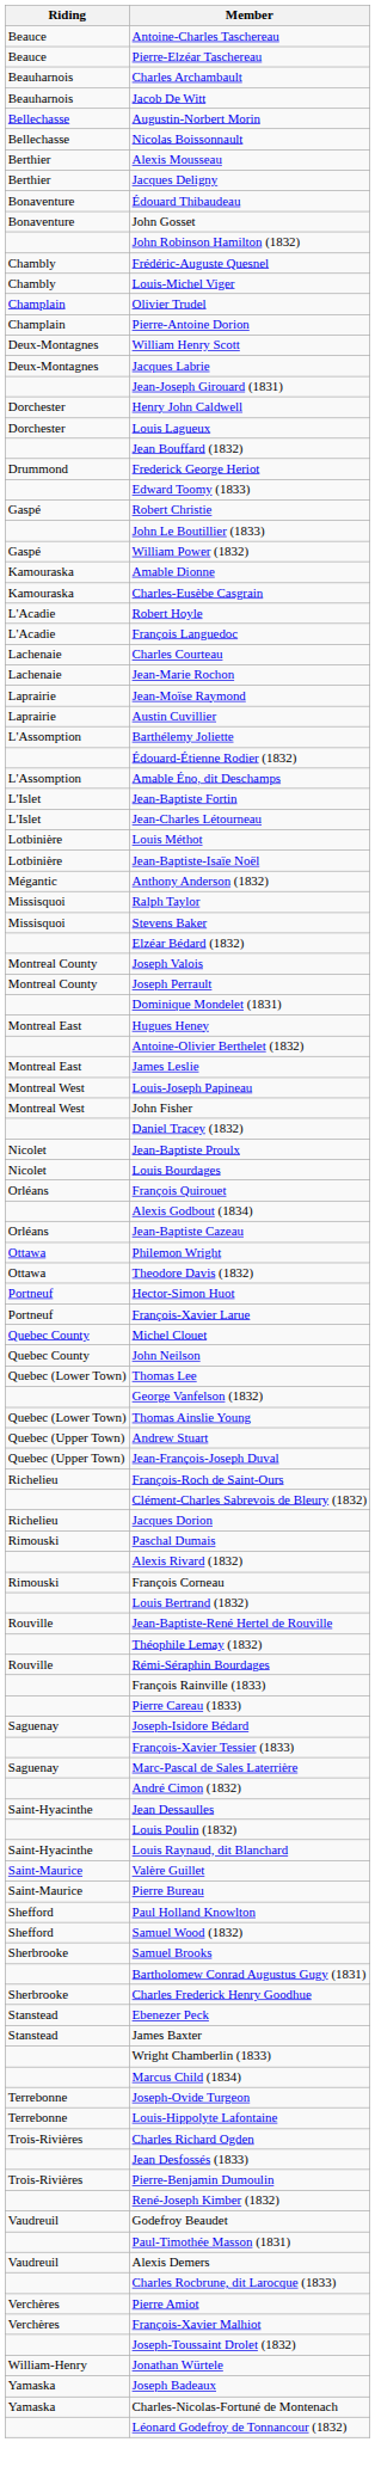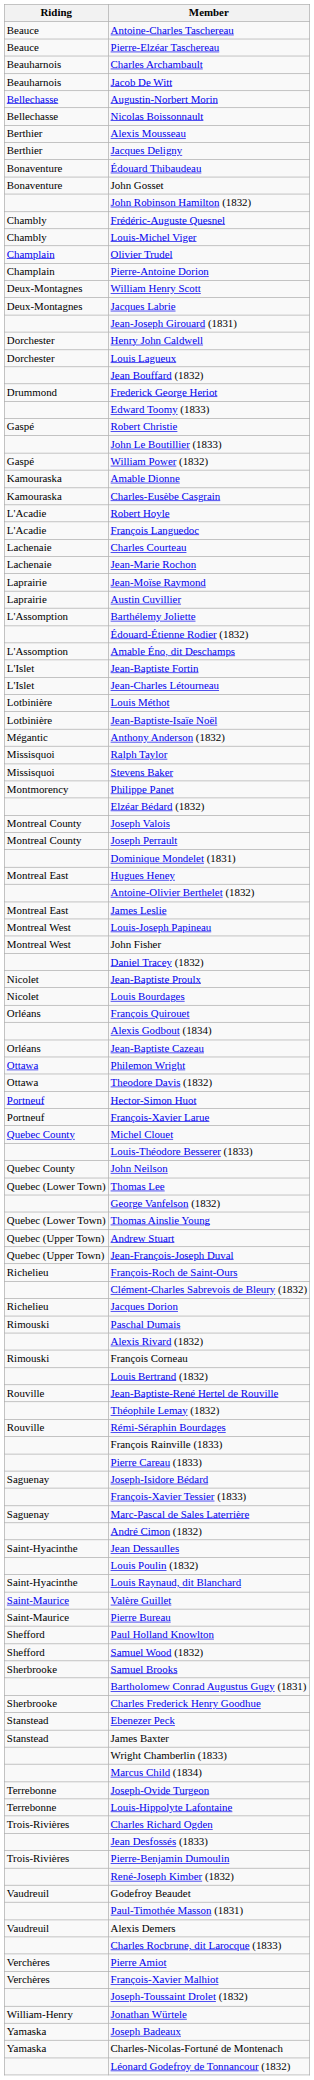 <table class="wikitable">
 <tr>
 <th>Riding</th>
 <th>Member</th>
 </tr>
 <tr>
 <td>Beauce </td>
 <td><a href='#'>Antoine-Charles Taschereau</a></td>
 </tr>
 <tr>
 <td>Beauce </td>
 <td><a href='#'>Pierre-Elzéar Taschereau</a></td>
 </tr>
 <tr>
 <td>Beauharnois </td>
 <td><a href='#'>Charles Archambault</a></td>
 </tr>
 <tr>
 <td>Beauharnois </td>
 <td><a href='#'>Jacob De Witt</a></td>
 </tr>
 <tr>
 <td><a href='#'>Bellechasse</a></td>
 <td><a href='#'>Augustin-Norbert Morin</a></td>
 </tr>
 <tr>
 <td>Bellechasse </td>
 <td><a href='#'>Nicolas Boissonnault</a></td>
 </tr>
 <tr>
 <td>Berthier </td>
 <td><a href='#'>Alexis Mousseau</a></td>
 </tr>
 <tr>
 <td>Berthier </td>
 <td><a href='#'>Jacques Deligny</a></td>
 </tr>
 <tr>
 <td>Bonaventure </td>
 <td><a href='#'>Édouard Thibaudeau</a></td>
 </tr>
 <tr>
 <td>Bonaventure </td>
 <td>John Gosset </td>
 </tr>
 <tr>
 <td></td>
 <td><a href='#'>John Robinson Hamilton</a> (1832)</td>
 </tr>
 <tr>
 <td>Chambly </td>
 <td><a href='#'>Frédéric-Auguste Quesnel</a></td>
 </tr>
 <tr>
 <td>Chambly </td>
 <td><a href='#'>Louis-Michel Viger</a></td>
 </tr>
 <tr>
 <td><a href='#'>Champlain</a></td>
 <td><a href='#'>Olivier Trudel</a></td>
 </tr>
 <tr>
 <td>Champlain </td>
 <td><a href='#'>Pierre-Antoine Dorion</a></td>
 </tr>
 <tr>
 <td>Deux-Montagnes </td>
 <td><a href='#'>William Henry Scott</a></td>
 </tr>
 <tr>
 <td>Deux-Montagnes </td>
 <td><a href='#'>Jacques Labrie</a></td>
 </tr>
 <tr>
 <td></td>
 <td><a href='#'>Jean-Joseph Girouard</a> (1831)</td>
 </tr>
 <tr>
 <td>Dorchester</td>
 <td><a href='#'>Henry John Caldwell</a></td>
 </tr>
 <tr>
 <td>Dorchester</td>
 <td><a href='#'>Louis Lagueux</a></td>
 </tr>
 <tr>
 <td></td>
 <td><a href='#'>Jean Bouffard</a> (1832)</td>
 </tr>
 <tr>
 <td>Drummond</td>
 <td><a href='#'>Frederick George Heriot</a></td>
 </tr>
 <tr>
 <td></td>
 <td><a href='#'>Edward Toomy</a> (1833)</td>
 </tr>
 <tr>
 <td>Gaspé</td>
 <td><a href='#'>Robert Christie</a></td>
 </tr>
 <tr>
 <td></td>
 <td><a href='#'>John Le Boutillier</a> (1833)</td>
 </tr>
 <tr>
 <td>Gaspé </td>
 <td><a href='#'>William Power</a> (1832)</td>
 </tr>
 <tr>
 <td>Kamouraska </td>
 <td><a href='#'>Amable Dionne</a></td>
 </tr>
 <tr>
 <td>Kamouraska </td>
 <td><a href='#'>Charles-Eusèbe Casgrain</a></td>
 </tr>
 <tr>
 <td>L'Acadie </td>
 <td><a href='#'>Robert Hoyle</a></td>
 </tr>
 <tr>
 <td>L'Acadie </td>
 <td><a href='#'>François Languedoc</a></td>
 </tr>
 <tr>
 <td>Lachenaie </td>
 <td><a href='#'>Charles Courteau</a></td>
 </tr>
 <tr>
 <td>Lachenaie </td>
 <td><a href='#'>Jean-Marie Rochon</a></td>
 </tr>
 <tr>
 <td>Laprairie </td>
 <td><a href='#'>Jean-Moïse Raymond</a></td>
 </tr>
 <tr>
 <td>Laprairie </td>
 <td><a href='#'>Austin Cuvillier</a></td>
 </tr>
 <tr>
 <td>L'Assomption </td>
 <td><a href='#'>Barthélemy Joliette</a></td>
 </tr>
 <tr>
 <td></td>
 <td><a href='#'>Édouard-Étienne Rodier</a> (1832)</td>
 </tr>
 <tr>
 <td>L'Assomption </td>
 <td><a href='#'>Amable Éno, dit Deschamps</a></td>
 </tr>
 <tr>
 <td>L'Islet </td>
 <td><a href='#'>Jean-Baptiste Fortin</a></td>
 </tr>
 <tr>
 <td>L'Islet </td>
 <td><a href='#'>Jean-Charles Létourneau</a></td>
 </tr>
 <tr>
 <td>Lotbinière </td>
 <td><a href='#'>Louis Méthot</a></td>
 </tr>
 <tr>
 <td>Lotbinière </td>
 <td><a href='#'>Jean-Baptiste-Isaïe Noël</a></td>
 </tr>
 <tr>
 <td>Mégantic </td>
 <td><a href='#'>Anthony Anderson</a> (1832)</td>
 </tr>
 <tr>
 <td>Missisquoi</td>
 <td><a href='#'>Ralph Taylor</a></td>
 </tr>
 <tr>
 <td>Missisquoi</td>
 <td><a href='#'>Stevens Baker</a></td>
 </tr>
 <tr>
+<td>Montmorency </td>
+<td><a href='#'>Philippe Panet</a></td>
+</tr>
+<tr>
 <td></td>
 <td><a href='#'>Elzéar Bédard</a> (1832)</td>
 </tr>
 <tr>
 <td>Montreal County</td>
 <td><a href='#'>Joseph Valois</a></td>
 </tr>
 <tr>
 <td>Montreal County</td>
 <td><a href='#'>Joseph Perrault</a></td>
 </tr>
 <tr>
 <td></td>
 <td><a href='#'>Dominique Mondelet</a> (1831)</td>
 </tr>
 <tr>
 <td>Montreal East</td>
 <td><a href='#'>Hugues Heney</a></td>
 </tr>
 <tr>
 <td></td>
 <td><a href='#'>Antoine-Olivier Berthelet</a> (1832)</td>
 </tr>
 <tr>
 <td>Montreal East</td>
 <td><a href='#'>James Leslie</a></td>
 </tr>
 <tr>
 <td>Montreal West</td>
 <td><a href='#'>Louis-Joseph Papineau</a></td>
 </tr>
 <tr>
 <td>Montreal West</td>
 <td>John Fisher </td>
 </tr>
 <tr>
 <td></td>
 <td><a href='#'>Daniel Tracey</a> (1832)</td>
 </tr>
 <tr>
 <td>Nicolet </td>
 <td><a href='#'>Jean-Baptiste Proulx</a></td>
 </tr>
 <tr>
 <td>Nicolet </td>
 <td><a href='#'>Louis Bourdages</a></td>
 </tr>
 <tr>
 <td>Orléans</td>
 <td><a href='#'>François Quirouet</a></td>
 </tr>
 <tr>
 <td></td>
 <td><a href='#'>Alexis Godbout</a> (1834)</td>
 </tr>
 <tr>
 <td>Orléans </td>
 <td><a href='#'>Jean-Baptiste Cazeau</a></td>
 </tr>
 <tr>
 <td><a href='#'>Ottawa</a></td>
 <td><a href='#'>Philemon Wright</a></td>
 </tr>
 <tr>
 <td>Ottawa </td>
 <td><a href='#'>Theodore Davis</a> (1832)</td>
 </tr>
 <tr>
 <td><a href='#'>Portneuf</a></td>
 <td><a href='#'>Hector-Simon Huot</a></td>
 </tr>
 <tr>
 <td>Portneuf </td>
 <td><a href='#'>François-Xavier Larue</a></td>
 </tr>
 <tr>
 <td><a href='#'>Quebec County</a></td>
 <td><a href='#'>Michel Clouet</a></td>
+</tr>
+<tr>
+<td></td>
+<td><a href='#'>Louis-Théodore Besserer</a> (1833)</td>
 </tr>
 <tr>
 <td>Quebec County</td>
 <td><a href='#'>John Neilson</a></td>
 </tr>
 <tr>
 <td>Quebec (Lower Town)</td>
 <td><a href='#'>Thomas Lee</a></td>
 </tr>
 <tr>
 <td></td>
 <td><a href='#'>George Vanfelson</a> (1832)</td>
 </tr>
 <tr>
 <td>Quebec (Lower Town)</td>
 <td><a href='#'>Thomas Ainslie Young</a></td>
 </tr>
 <tr>
 <td>Quebec (Upper Town)</td>
 <td><a href='#'>Andrew Stuart</a></td>
 </tr>
 <tr>
 <td>Quebec (Upper Town)</td>
 <td><a href='#'>Jean-François-Joseph Duval</a></td>
 </tr>
 <tr>
 <td>Richelieu</td>
 <td><a href='#'>François-Roch de Saint-Ours</a></td>
 </tr>
 <tr>
 <td></td>
 <td><a href='#'>Clément-Charles Sabrevois de Bleury</a> (1832)</td>
 </tr>
 <tr>
 <td>Richelieu</td>
 <td><a href='#'>Jacques Dorion</a></td>
 </tr>
 <tr>
 <td>Rimouski </td>
 <td><a href='#'>Paschal Dumais</a></td>
 </tr>
 <tr>
 <td></td>
 <td><a href='#'>Alexis Rivard</a> (1832)</td>
 </tr>
 <tr>
 <td>Rimouski </td>
 <td>François Corneau </td>
 </tr>
 <tr>
 <td></td>
 <td><a href='#'>Louis Bertrand</a> (1832)</td>
 </tr>
 <tr>
 <td>Rouville </td>
 <td><a href='#'>Jean-Baptiste-René Hertel de Rouville</a></td>
 </tr>
 <tr>
 <td></td>
 <td><a href='#'>Théophile Lemay</a> (1832)</td>
 </tr>
 <tr>
 <td>Rouville </td>
 <td><a href='#'>Rémi-Séraphin Bourdages</a>  </td>
 </tr>
 <tr>
 <td></td>
 <td>François Rainville (1833) </td>
 </tr>
 <tr>
 <td></td>
 <td><a href='#'>Pierre Careau</a> (1833)</td>
 </tr>
 <tr>
 <td>Saguenay </td>
 <td><a href='#'>Joseph-Isidore Bédard</a></td>
 </tr>
 <tr>
 <td></td>
 <td><a href='#'>François-Xavier Tessier</a> (1833)</td>
 </tr>
 <tr>
 <td>Saguenay </td>
 <td><a href='#'>Marc-Pascal de Sales Laterrière</a></td>
 </tr>
 <tr>
 <td></td>
 <td><a href='#'>André Cimon</a> (1832)</td>
 </tr>
 <tr>
 <td>Saint-Hyacinthe </td>
 <td><a href='#'>Jean Dessaulles</a></td>
 </tr>
 <tr>
 <td></td>
 <td><a href='#'>Louis Poulin</a> (1832)</td>
 </tr>
 <tr>
 <td>Saint-Hyacinthe </td>
 <td><a href='#'>Louis Raynaud, dit Blanchard</a></td>
 </tr>
 <tr>
 <td><a href='#'>Saint-Maurice</a></td>
 <td><a href='#'>Valère Guillet</a></td>
 </tr>
 <tr>
 <td>Saint-Maurice</td>
 <td><a href='#'>Pierre Bureau</a></td>
 </tr>
 <tr>
 <td>Shefford</td>
 <td><a href='#'>Paul Holland Knowlton</a></td>
 </tr>
 <tr>
 <td>Shefford </td>
 <td><a href='#'>Samuel Wood</a> (1832)</td>
 </tr>
 <tr>
 <td>Sherbrooke</td>
 <td><a href='#'>Samuel Brooks</a></td>
 </tr>
 <tr>
 <td></td>
 <td><a href='#'>Bartholomew Conrad Augustus Gugy</a> (1831)</td>
 </tr>
 <tr>
 <td>Sherbrooke</td>
 <td><a href='#'>Charles Frederick Henry Goodhue</a></td>
 </tr>
 <tr>
 <td>Stanstead</td>
 <td><a href='#'>Ebenezer Peck</a></td>
 </tr>
 <tr>
 <td>Stanstead</td>
 <td>James Baxter</td>
 </tr>
 <tr>
 <td></td>
 <td>Wright Chamberlin (1833)</td>
 </tr>
 <tr>
 <td></td>
 <td><a href='#'>Marcus Child</a> (1834)</td>
 </tr>
 <tr>
 <td>Terrebonne </td>
 <td><a href='#'>Joseph-Ovide Turgeon</a></td>
 </tr>
 <tr>
 <td>Terrebonne </td>
 <td><a href='#'>Louis-Hippolyte Lafontaine</a></td>
 </tr>
 <tr>
 <td>Trois-Rivières</td>
 <td><a href='#'>Charles Richard Ogden</a></td>
 </tr>
 <tr>
 <td></td>
 <td><a href='#'>Jean Desfossés</a> (1833)</td>
 </tr>
 <tr>
 <td>Trois-Rivières</td>
 <td><a href='#'>Pierre-Benjamin Dumoulin</a></td>
 </tr>
 <tr>
 <td></td>
 <td><a href='#'>René-Joseph Kimber</a> (1832)</td>
 </tr>
 <tr>
 <td>Vaudreuil </td>
 <td>Godefroy Beaudet </td>
 </tr>
 <tr>
 <td></td>
 <td><a href='#'>Paul-Timothée Masson</a> (1831)</td>
 </tr>
 <tr>
 <td>Vaudreuil </td>
 <td>Alexis Demers </td>
 </tr>
 <tr>
 <td></td>
 <td><a href='#'>Charles Rocbrune, dit Larocque</a> (1833)</td>
 </tr>
 <tr>
 <td>Verchères </td>
 <td><a href='#'>Pierre Amiot</a></td>
 </tr>
 <tr>
 <td>Verchères </td>
 <td><a href='#'>François-Xavier Malhiot</a></td>
 </tr>
 <tr>
 <td></td>
 <td><a href='#'>Joseph-Toussaint Drolet</a> (1832)</td>
 </tr>
 <tr>
 <td>William-Henry</td>
 <td><a href='#'>Jonathan Würtele</a></td>
 </tr>
 <tr>
 <td>Yamaska </td>
 <td><a href='#'>Joseph Badeaux</a></td>
 </tr>
 <tr>
 <td>Yamaska </td>
 <td>Charles-Nicolas-Fortuné de Montenach </td>
 </tr>
 <tr>
 <td></td>
 <td><a href='#'>Léonard Godefroy de Tonnancour</a> (1832)</td>
 </tr>
 </table>
